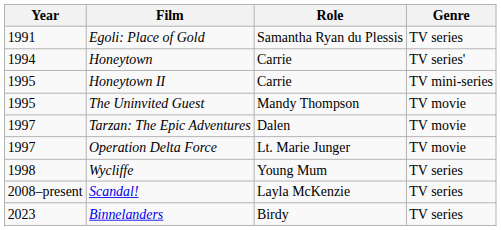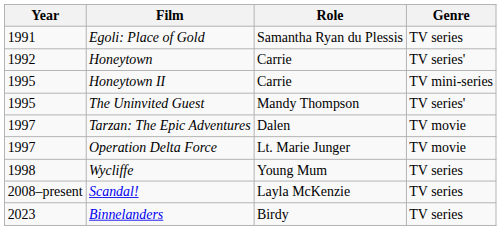 <table class="wikitable">
 <tr>
 <th>Year</th>
 <th>Film</th>
 <th>Role</th>
 <th>Genre</th>
 </tr>
 <tr>
 <td>1991</td>
 <td><em>Egoli: Place of Gold</em></td>
 <td>Samantha Ryan du Plessis</td>
 <td>TV series</td>
 </tr>
 <tr>
-<td>1994</td>
+<td>1992</td>
 <td><em>Honeytown</em></td>
 <td>Carrie</td>
 <td>TV series'</td>
 </tr>
 <tr>
 <td>1995</td>
 <td><em>Honeytown II</em></td>
 <td>Carrie</td>
 <td>TV mini-series</td>
 </tr>
 <tr>
 <td>1995</td>
 <td><em>The Uninvited Guest</em></td>
 <td>Mandy Thompson</td>
-<td>TV movie</td>
+<td>TV series'</td>
 </tr>
 <tr>
 <td>1997</td>
 <td><em>Tarzan: The Epic Adventures</em></td>
 <td>Dalen</td>
 <td>TV movie</td>
 </tr>
 <tr>
 <td>1997</td>
 <td><em>Operation Delta Force</em></td>
 <td>Lt. Marie Junger</td>
 <td>TV movie</td>
 </tr>
 <tr>
 <td>1998</td>
 <td><em>Wycliffe</em></td>
 <td>Young Mum</td>
 <td>TV series</td>
 </tr>
 <tr>
 <td>2008–present</td>
 <td><em><a href='#'>Scandal!</a></em></td>
 <td>Layla McKenzie</td>
 <td>TV series</td>
 </tr>
 <tr>
 <td>2023</td>
 <td><em><a href='#'>Binnelanders</a></em></td>
 <td>Birdy</td>
 <td>TV series</td>
 </tr>
 </table>
